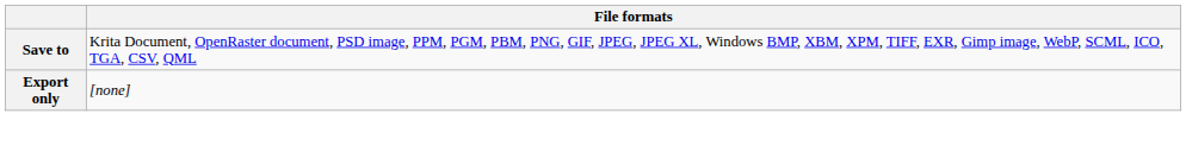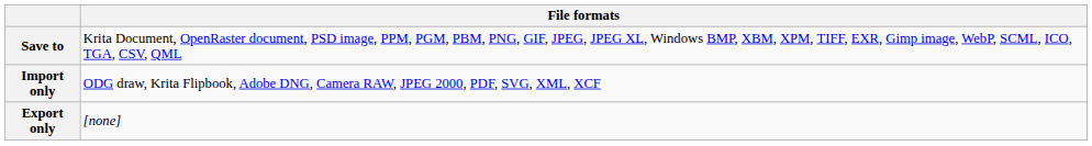 <table class="wikitable" ->
 <tr>
 <th></th>
 <th>File formats</th>
 </tr>
 <tr>
 <th>Save to</th>
 <td>Krita Document, <a href='#'>OpenRaster document</a>, <a href='#'>PSD image</a>, <a href='#'>PPM</a>, <a href='#'>PGM</a>, <a href='#'>PBM</a>, <a href='#'>PNG</a>, <a href='#'>GIF</a>, <a href='#'>JPEG</a>, <a href='#'>JPEG XL</a>, Windows <a href='#'>BMP</a>, <a href='#'>XBM</a>, <a href='#'>XPM</a>, <a href='#'>TIFF</a>, <a href='#'>EXR</a>, <a href='#'>Gimp image</a>, <a href='#'>WebP</a>, <a href='#'>SCML</a>, <a href='#'>ICO</a>, <a href='#'>TGA</a>, <a href='#'>CSV</a>, <a href='#'>QML</a></td>
 </tr>
 <tr>
+<th>Import only</th>
+<td><a href='#'>ODG</a> draw, Krita Flipbook, <a href='#'>Adobe DNG</a>, <a href='#'>Camera RAW</a>, <a href='#'>JPEG 2000</a>, <a href='#'>PDF</a>, <a href='#'>SVG</a>, <a href='#'>XML</a>, <a href='#'>XCF</a></td>
+</tr>
+<tr>
 <th>Export only</th>
 <td><em>[none]</em></td>
 </tr>
 </table>
